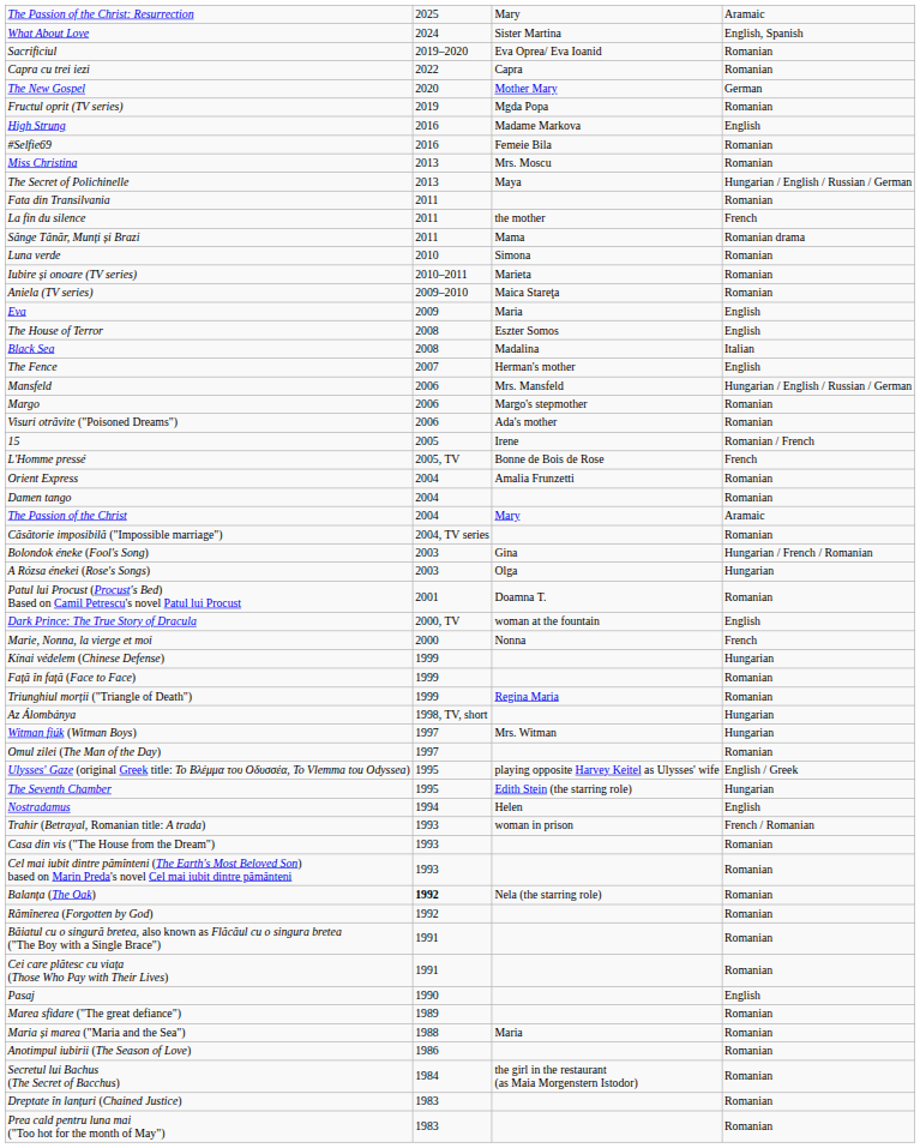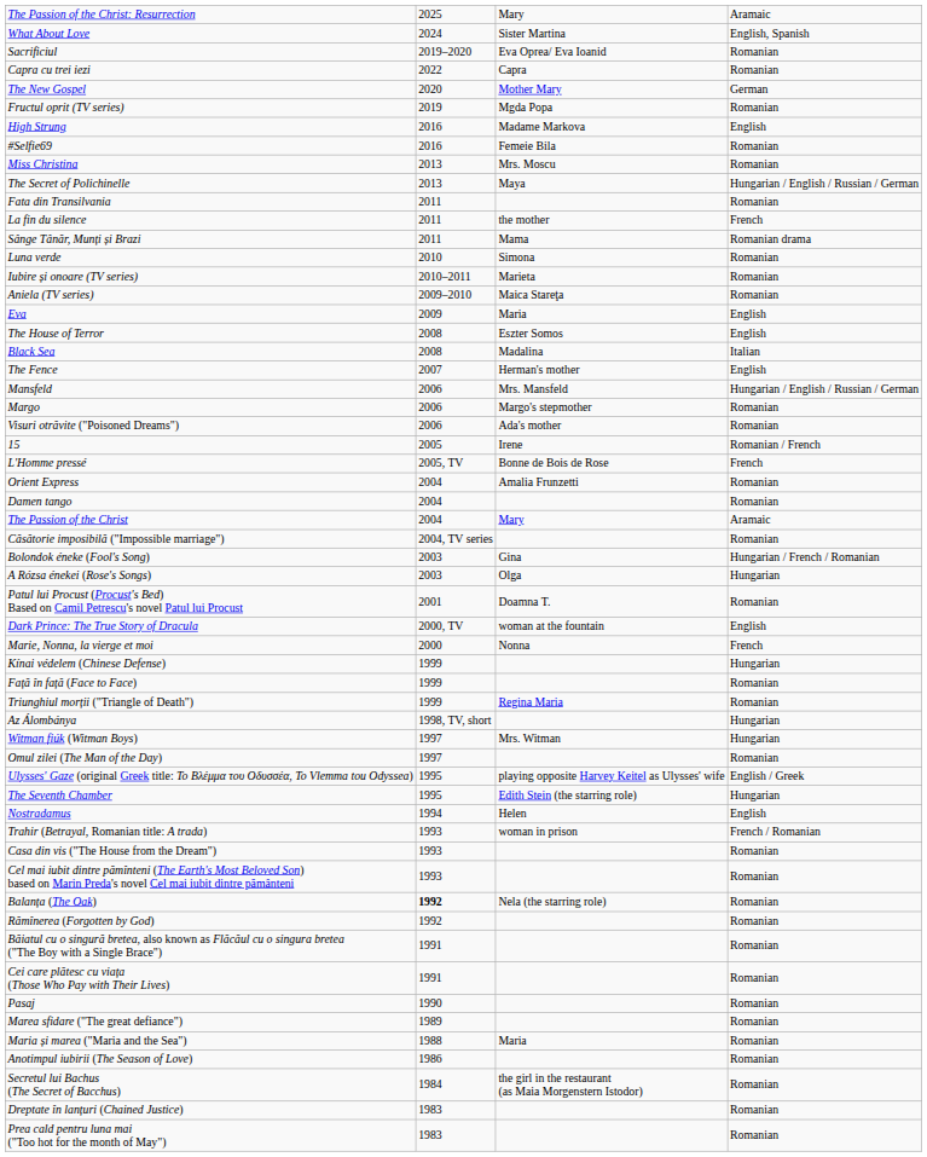 <table class=wikitable>
 <tr>
 <td><em><a href='#'>The Passion of the Christ: Resurrection</a></em></td>
 <td>2025</td>
 <td>Mary</td>
 <td>Aramaic</td>
 </tr>
 <tr>
 <td><em><a href='#'>What About Love</a></em></td>
 <td>2024</td>
 <td>Sister Martina</td>
 <td>English, Spanish</td>
 </tr>
 <tr>
 <td><em>Sacrificiul</em></td>
 <td>2019–2020</td>
 <td>Eva Oprea/ Eva Ioanid</td>
 <td>Romanian</td>
 </tr>
 <tr>
 <td><em>Capra cu trei iezi</em></td>
 <td>2022</td>
 <td>Capra</td>
 <td>Romanian</td>
 </tr>
 <tr>
 <td><em><a href='#'>The New Gospel</a></em></td>
 <td>2020</td>
 <td><a href='#'>Mother Mary</a></td>
 <td>German</td>
 </tr>
 <tr>
 <td><em>Fructul oprit (TV series)</em></td>
 <td>2019</td>
 <td>Mgda Popa</td>
 <td>Romanian</td>
 </tr>
 <tr>
 <td><em><a href='#'>High Strung</a></em></td>
 <td>2016</td>
 <td>Madame Markova</td>
 <td>English</td>
 </tr>
 <tr>
 <td><em>#Selfie69</em></td>
 <td>2016</td>
 <td>Femeie Bila</td>
 <td>Romanian</td>
 </tr>
 <tr>
 <td><em><a href='#'>Miss Christina</a></em></td>
 <td>2013</td>
 <td>Mrs. Moscu</td>
 <td>Romanian</td>
 </tr>
 <tr>
 <td><em>The Secret of Polichinelle</em></td>
 <td>2013</td>
 <td>Maya</td>
 <td>Hungarian / English / Russian / German</td>
 </tr>
 <tr>
 <td><em>Fata din Transilvania</em></td>
 <td>2011</td>
 <td></td>
 <td>Romanian</td>
 </tr>
 <tr>
 <td><em>La fin du silence</em></td>
 <td>2011</td>
 <td>the mother</td>
 <td>French</td>
 </tr>
 <tr>
 <td><em>Sânge Tânăr, Munți și Brazi</em></td>
 <td>2011</td>
 <td>Mama</td>
 <td>Romanian drama</td>
 </tr>
 <tr>
 <td><em>Luna verde</em></td>
 <td>2010</td>
 <td>Simona</td>
 <td>Romanian</td>
 </tr>
 <tr>
 <td><em>Iubire și onoare (TV series)</em></td>
 <td>2010–2011</td>
 <td>Marieta</td>
 <td>Romanian</td>
 </tr>
 <tr>
 <td><em>Aniela (TV series)</em></td>
 <td>2009–2010</td>
 <td>Maica Stareţa</td>
 <td>Romanian</td>
 </tr>
 <tr>
 <td><em><a href='#'>Eva</a></em></td>
 <td>2009</td>
 <td>Maria</td>
 <td>English</td>
 </tr>
 <tr>
 <td><em>The House of Terror</em></td>
 <td>2008</td>
 <td>Eszter Somos</td>
 <td>English</td>
 </tr>
 <tr>
 <td><em><a href='#'>Black Sea</a></em></td>
 <td>2008</td>
 <td>Madalina</td>
 <td>Italian</td>
 </tr>
 <tr>
 <td><em>The Fence</em></td>
 <td>2007</td>
 <td>Herman's mother</td>
 <td>English</td>
 </tr>
 <tr>
 <td><em>Mansfeld</em></td>
 <td>2006</td>
 <td>Mrs. Mansfeld</td>
 <td>Hungarian / English / Russian / German</td>
 </tr>
 <tr>
 <td><em>Margo</em></td>
 <td>2006</td>
 <td>Margo's stepmother</td>
 <td>Romanian</td>
 </tr>
 <tr>
 <td><em>Visuri otrăvite</em> ("Poisoned Dreams")</td>
 <td>2006</td>
 <td>Ada's mother</td>
 <td>Romanian</td>
 </tr>
 <tr>
 <td><em>15</em></td>
 <td>2005</td>
 <td>Irene</td>
 <td>Romanian / French</td>
 </tr>
 <tr>
 <td><em>L'Homme pressé</em></td>
 <td>2005, TV</td>
 <td>Bonne de Bois de Rose</td>
 <td>French</td>
 </tr>
 <tr>
 <td><em>Orient Express</em></td>
 <td>2004</td>
 <td>Amalia Frunzetti</td>
 <td>Romanian</td>
 </tr>
 <tr>
 <td><em>Damen tango</em></td>
 <td>2004</td>
 <td> </td>
 <td>Romanian</td>
 </tr>
 <tr>
 <td><em><a href='#'>The Passion of the Christ</a></em></td>
 <td>2004</td>
 <td><a href='#'>Mary</a></td>
 <td>Aramaic</td>
 </tr>
 <tr>
 <td><em>Căsătorie imposibilă</em> ("Impossible marriage")</td>
 <td>2004, TV series</td>
 <td> </td>
 <td>Romanian</td>
 </tr>
 <tr>
 <td><em>Bolondok éneke</em> (<em>Fool's Song</em>)</td>
 <td>2003</td>
 <td>Gina</td>
 <td>Hungarian / French / Romanian</td>
 </tr>
 <tr>
 <td><em>A Rózsa énekei</em> (<em>Rose's Songs</em>)</td>
 <td>2003</td>
 <td>Olga</td>
 <td>Hungarian</td>
 </tr>
 <tr>
 <td><em>Patul lui Procust</em> (<em><a href='#'>Procust</a>'s Bed</em>)<br>Based on <a href='#'>Camil Petrescu</a>'s novel <a href='#'>Patul lui Procust</a></td>
 <td>2001</td>
 <td>Doamna T.</td>
 <td>Romanian</td>
 </tr>
 <tr>
 <td><em><a href='#'>Dark Prince: The True Story of Dracula</a></em></td>
 <td>2000, TV</td>
 <td>woman at the fountain</td>
 <td>English</td>
 </tr>
 <tr>
 <td><em>Marie, Nonna, la vierge et moi</em></td>
 <td>2000</td>
 <td>Nonna</td>
 <td>French</td>
 </tr>
 <tr>
 <td><em>Kínai védelem</em> (<em>Chinese Defense</em>)</td>
 <td>1999</td>
 <td> </td>
 <td>Hungarian</td>
 </tr>
 <tr>
 <td><em>Față în față</em> (<em>Face to Face</em>)</td>
 <td>1999</td>
 <td> </td>
 <td>Romanian</td>
 </tr>
 <tr>
 <td><em>Triunghiul morții</em> ("Triangle of Death")</td>
 <td>1999</td>
 <td><a href='#'>Regina Maria</a></td>
 <td>Romanian</td>
 </tr>
 <tr>
 <td><em>Az Álombánya</em></td>
 <td>1998, TV, short</td>
 <td> </td>
 <td>Hungarian</td>
 </tr>
 <tr>
 <td><em><a href='#'>Witman fiúk</a></em> (<em>Witman Boys</em>)</td>
 <td>1997</td>
 <td>Mrs. Witman</td>
 <td>Hungarian</td>
 </tr>
 <tr>
 <td><em>Omul zilei</em> (<em>The Man of the Day</em>)</td>
 <td>1997</td>
 <td> </td>
 <td>Romanian</td>
 </tr>
 <tr>
 <td><em><a href='#'>Ulysses' Gaze</a></em> (original <a href='#'>Greek</a> title: <em>Το Βλέμμα του Οδυσσέα</em>, <em>To Vlemma tou Odyssea</em>)</td>
 <td>1995</td>
 <td>playing opposite <a href='#'>Harvey Keitel</a> as Ulysses' wife</td>
 <td>English / Greek</td>
 </tr>
 <tr>
 <td><em><a href='#'>The Seventh Chamber</a></em></td>
 <td>1995</td>
 <td><a href='#'>Edith Stein</a> (the starring role)</td>
 <td>Hungarian</td>
 </tr>
 <tr>
 <td><em><a href='#'>Nostradamus</a></em></td>
 <td>1994</td>
 <td>Helen</td>
 <td>English</td>
 </tr>
 <tr>
 <td><em>Trahir</em> (<em>Betrayal</em>, Romanian title: <em>A trada</em>)</td>
 <td>1993</td>
 <td>woman in prison</td>
 <td>French / Romanian</td>
 </tr>
 <tr>
 <td><em>Casa din vis</em> ("The House from the Dream")</td>
 <td>1993</td>
 <td> </td>
 <td>Romanian</td>
 </tr>
 <tr>
 <td><em>Cel mai iubit dintre pămînteni</em> (<em><a href='#'>The Earth's Most Beloved Son</a></em>)<br>based on <a href='#'>Marin Preda</a>'s novel <a href='#'>Cel mai iubit dintre pământeni</a></td>
 <td>1993</td>
 <td> </td>
 <td>Romanian</td>
 </tr>
 <tr>
 <td><em>Balanța</em> (<em><a href='#'>The Oak</a></em>)</td>
 <td><strong>1992</strong></td>
 <td>Nela (the starring role)</td>
 <td>Romanian</td>
 </tr>
 <tr>
 <td><em>Rămînerea</em> (<em>Forgotten by God</em>)</td>
 <td>1992</td>
 <td> </td>
 <td>Romanian</td>
 </tr>
 <tr>
 <td><em>Băiatul cu o singură bretea</em>, also known as <em>Flăcăul cu o singura bretea</em><br>("The Boy with a Single Brace")</td>
 <td>1991</td>
 <td> </td>
 <td>Romanian</td>
 </tr>
 <tr>
 <td><em>Cei care plătesc cu viața</em><br>(<em>Those Who Pay with Their Lives</em>)</td>
 <td>1991</td>
 <td> </td>
 <td>Romanian</td>
 </tr>
 <tr>
 <td><em>Pasaj</em></td>
 <td>1990</td>
 <td> </td>
-<td>English</td>
+<td>Romanian</td>
 </tr>
 <tr>
 <td><em>Marea sfidare</em> ("The great defiance")</td>
 <td>1989</td>
 <td> </td>
 <td>Romanian</td>
 </tr>
 <tr>
 <td><em>Maria și marea</em> ("Maria and the Sea")</td>
 <td>1988</td>
 <td>Maria</td>
 <td>Romanian</td>
 </tr>
 <tr>
 <td><em>Anotimpul iubirii</em> (<em>The Season of Love</em>)</td>
 <td>1986</td>
 <td> </td>
 <td>Romanian</td>
 </tr>
 <tr>
 <td><em>Secretul lui Bachus</em><br>(<em>The Secret of Bacchus</em>)</td>
 <td>1984</td>
 <td>the girl in the restaurant<br>(as Maia Morgenstern Istodor)</td>
 <td>Romanian</td>
 </tr>
 <tr>
 <td><em>Dreptate în lanțuri</em> (<em>Chained Justice</em>)</td>
 <td>1983</td>
 <td> </td>
 <td>Romanian</td>
 </tr>
 <tr>
 <td><em>Prea cald pentru luna mai</em><br>("Too hot for the month of May")</td>
 <td>1983</td>
 <td> </td>
 <td>Romanian</td>
 </tr>
 </table>
